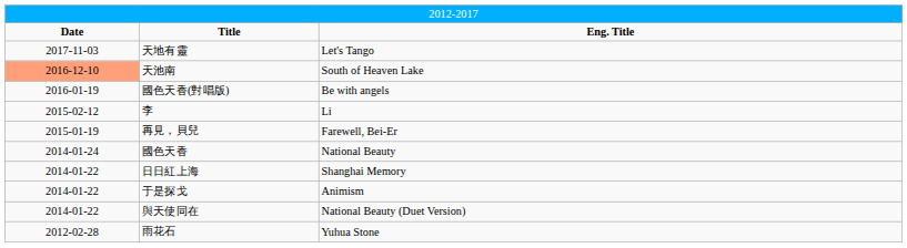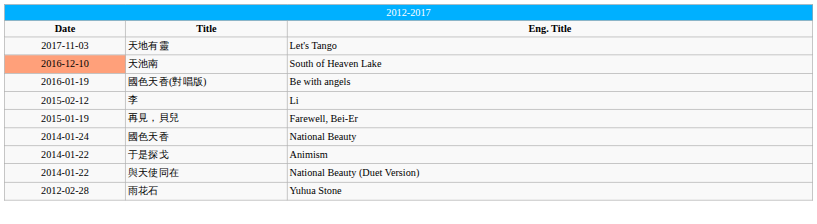 <table class="wikitable mw-collapsible mw-collapsed" width="100%" style="text-align:left">
 <tr style="background:#00B0FF; color:white ">
 <td colspan="3" align="center">2012-2017</td>
 </tr>
 <tr>
 <td width="15%" align="center"><strong>Date</strong></td>
 <td width="20%" align="center"><strong>Title</strong></td>
 <td align="center"><strong>Eng. Title</strong></td>
 </tr>
 <tr>
 <td align="center">2017-11-03</td>
 <td>天地有靈</td>
 <td>Let's Tango</td>
 </tr>
 <tr>
 <td align="center" style="background: lightsalmon;">2016-12-10</td>
 <td>天池南</td>
 <td>South of Heaven Lake</td>
 </tr>
 <tr>
 <td align="center">2016-01-19</td>
 <td>國色天香(對唱版)</td>
 <td>Be with angels</td>
 </tr>
 <tr>
 <td align="center">2015-02-12</td>
 <td>李</td>
 <td>Li</td>
 </tr>
 <tr>
 <td align="center">2015-01-19</td>
 <td>再見，貝兒</td>
 <td>Farewell, Bei-Er</td>
 </tr>
 <tr>
 <td align="center">2014-01-24</td>
 <td>國色天香</td>
 <td>National Beauty</td>
 </tr>
 <tr>
 <td align="center">2014-01-22</td>
-<td>日日紅上海</td>
-<td>Shanghai Memory</td>
-</tr>
-<tr>
-<td align="center">2014-01-22</td>
 <td>于是探戈</td>
 <td>Animism</td>
 </tr>
 <tr>
 <td align="center">2014-01-22</td>
 <td>與天使同在</td>
 <td>National Beauty (Duet Version)</td>
 </tr>
 <tr>
 <td align="center">2012-02-28</td>
 <td>雨花石</td>
 <td>Yuhua Stone</td>
 </tr>
 </table>
